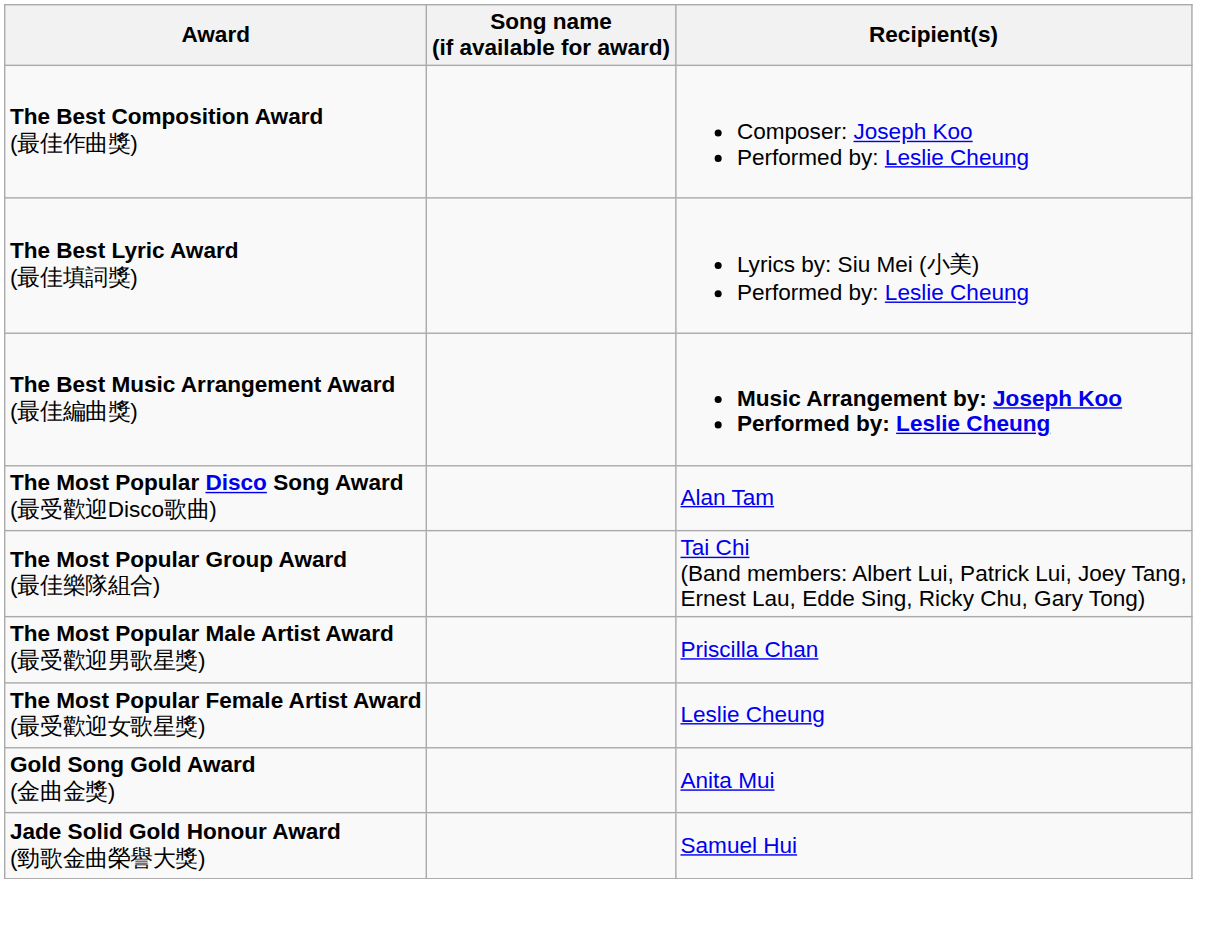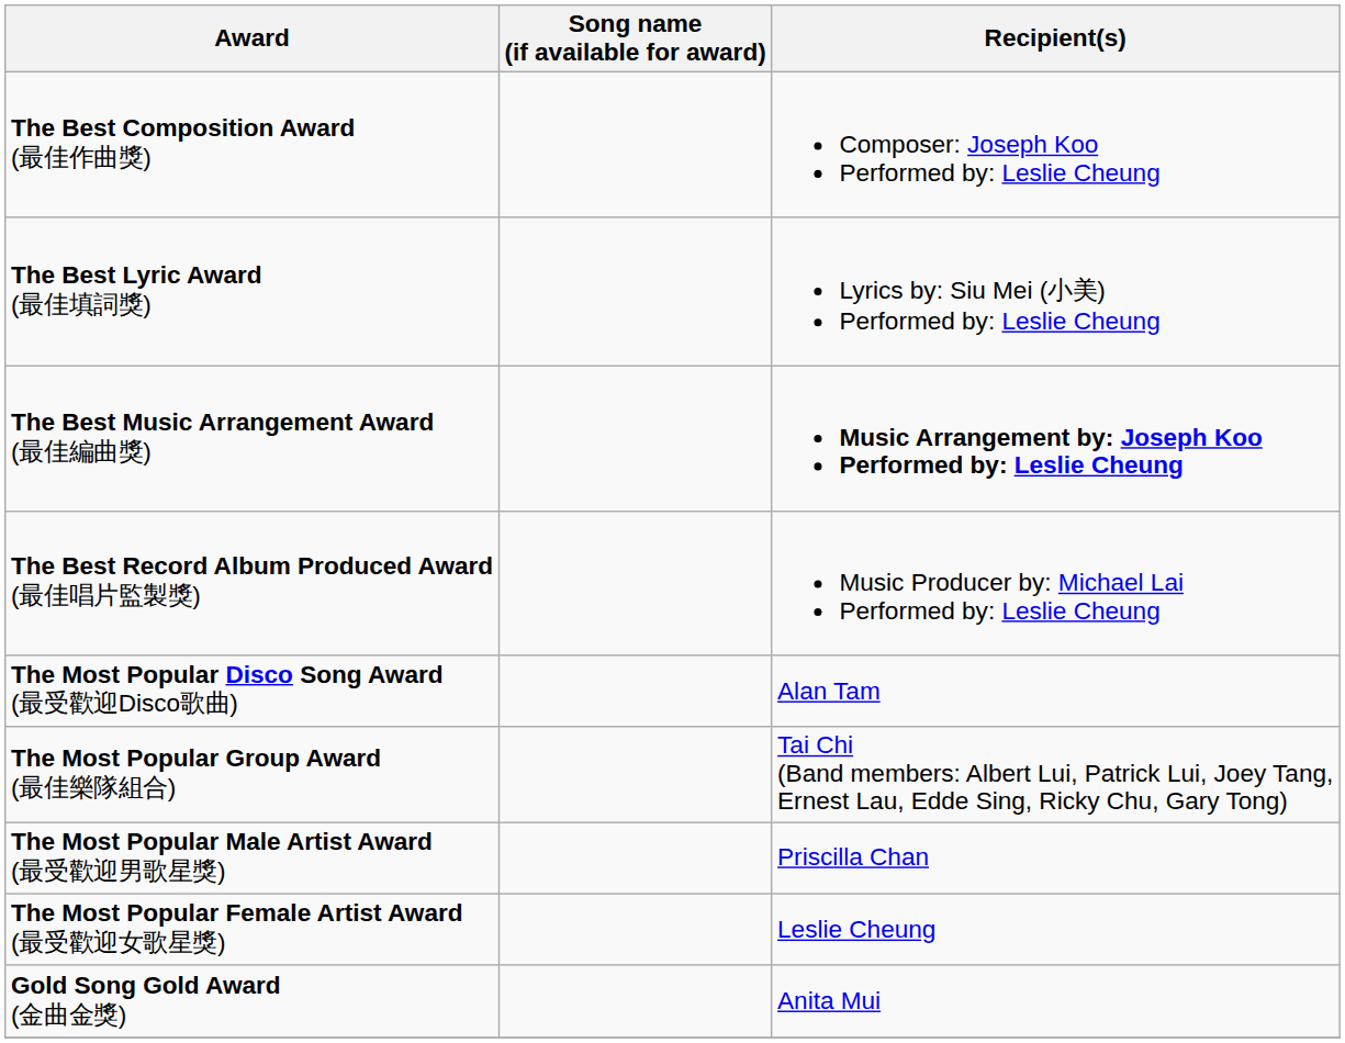 <table class="wikitable">
 <tr>
 <th>Award</th>
 <th>Song name<br>(if available for award)</th>
 <th>Recipient(s)</th>
 </tr>
 <tr>
 <td><strong>The Best Composition Award</strong><br>(最佳作曲獎)</td>
 <td></td>
 <td><br><ul><li>Composer: <a href='#'>Joseph Koo</a></li><li>Performed by: <a href='#'>Leslie Cheung</a></li></ul></td>
 </tr>
 <tr>
 <td><strong>The Best Lyric Award</strong><br>(最佳填詞獎)</td>
 <td></td>
 <td><br><ul><li>Lyrics by: Siu Mei (小美)</li><li>Performed by: <a href='#'>Leslie Cheung</a></li></ul></td>
 </tr>
 <tr>
 <td><strong>The Best Music Arrangement Award</strong><br>(最佳編曲獎)</td>
 <td></td>
 <td><strong><br><ul><li>Music Arrangement by: <a href='#'>Joseph Koo</a></li><li>Performed by: <a href='#'>Leslie Cheung</a></li></ul></strong></td>
+</tr>
+<tr>
+<td><strong>The Best Record Album Produced Award</strong><br>(最佳唱片監製獎)</td>
+<td></td>
+<td><br><ul><li>Music Producer by: <a href='#'>Michael Lai</a></li><li>Performed by: <a href='#'>Leslie Cheung</a></li></ul></td>
 </tr>
 <tr>
 <td><strong>The Most Popular <a href='#'>Disco</a> Song Award</strong><br>(最受歡迎Disco歌曲)</td>
 <td></td>
 <td><a href='#'>Alan Tam</a></td>
 </tr>
 <tr>
 <td><strong>The Most Popular Group Award</strong><br>(最佳樂隊組合)</td>
 <td></td>
 <td><a href='#'>Tai Chi</a><br>(Band members: Albert Lui, Patrick Lui, Joey Tang,<br>Ernest Lau, Edde Sing, Ricky Chu, Gary Tong)</td>
 </tr>
 <tr>
 <td><strong>The Most Popular Male Artist Award</strong><br>(最受歡迎男歌星獎)</td>
 <td></td>
 <td><a href='#'>Priscilla Chan</a></td>
 </tr>
 <tr>
 <td><strong>The Most Popular Female Artist Award</strong><br>(最受歡迎女歌星獎)</td>
 <td></td>
 <td><a href='#'>Leslie Cheung</a></td>
 </tr>
 <tr>
 <td><strong>Gold Song Gold Award</strong><br>(金曲金獎)</td>
 <td></td>
 <td><a href='#'>Anita Mui</a></td>
 </tr>
 <tr>
-<td><strong>Jade Solid Gold Honour Award</strong><br>(勁歌金曲榮譽大獎)</td>
-<td></td>
-<td><a href='#'>Samuel Hui</a></td>
-</tr>
-<tr>
 </tr>
 </table>
